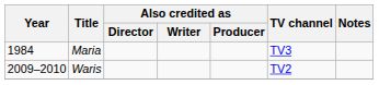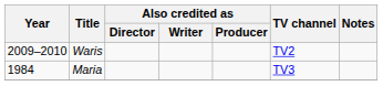 <table class="wikitable">
 <tr>
 <th rowspan=2>Year</th>
 <th rowspan=2>Title</th>
 <th colspan=3>Also credited as</th>
 <th rowspan=2>TV channel</th>
 <th rowspan=2>Notes</th>
 </tr>
 <tr>
 <th width=65>Director</th>
 <th width=65>Writer</th>
 <th width=65>Producer</th>
 </tr>
 <tr>
+<td>2009–2010</td>
+<td><em>Waris</em></td>
+<td></td>
+<td></td>
+<td></td>
+<td><a href='#'>TV2</a></td>
+<td></td>
+</tr>
+<tr>
 <td>1984</td>
 <td><em>Maria</em></td>
 <td></td>
 <td></td>
 <td></td>
 <td><a href='#'>TV3</a></td>
 <td></td>
 </tr>
 <tr>
-<td>2009–2010</td>
-<td><em>Waris</em></td>
-<td></td>
-<td></td>
-<td></td>
-<td><a href='#'>TV2</a></td>
-<td></td>
-</tr>
-<tr>
 </tr>
 </table>
